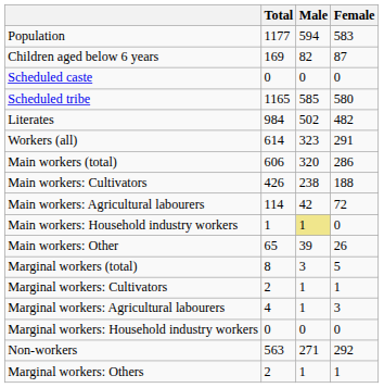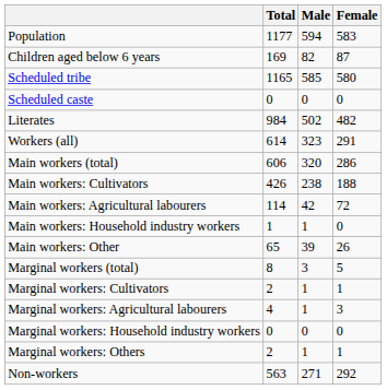 <table class="wikitable sortable">
 <tr>
 <th></th>
 <th>Total</th>
 <th>Male</th>
 <th>Female</th>
 </tr>
 <tr>
 <td>Population</td>
 <td>1177</td>
 <td>594</td>
 <td>583</td>
 </tr>
 <tr>
 <td>Children aged below 6 years</td>
 <td>169</td>
 <td>82</td>
 <td>87</td>
 </tr>
 <tr>
+<td><a href='#'>Scheduled tribe</a></td>
+<td>1165</td>
+<td>585</td>
+<td>580</td>
+</tr>
+<tr>
 <td><a href='#'>Scheduled caste</a></td>
 <td>0</td>
 <td>0</td>
 <td>0</td>
-</tr>
-<tr>
-<td><a href='#'>Scheduled tribe</a></td>
-<td>1165</td>
-<td>585</td>
-<td>580</td>
 </tr>
 <tr>
 <td>Literates</td>
 <td>984</td>
 <td>502</td>
 <td>482</td>
 </tr>
 <tr>
 <td>Workers (all)</td>
 <td>614</td>
 <td>323</td>
 <td>291</td>
 </tr>
 <tr>
 <td>Main workers (total)</td>
 <td>606</td>
 <td>320</td>
 <td>286</td>
 </tr>
 <tr>
 <td>Main workers: Cultivators</td>
 <td>426</td>
 <td>238</td>
 <td>188</td>
 </tr>
 <tr>
 <td>Main workers: Agricultural labourers</td>
 <td>114</td>
 <td>42</td>
 <td>72</td>
 </tr>
 <tr>
 <td>Main workers: Household industry workers</td>
 <td>1</td>
-<td style="background: khaki;">1</td>
+<td>1</td>
 <td>0</td>
 </tr>
 <tr>
 <td>Main workers: Other</td>
 <td>65</td>
 <td>39</td>
 <td>26</td>
 </tr>
 <tr>
 <td>Marginal workers (total)</td>
 <td>8</td>
 <td>3</td>
 <td>5</td>
 </tr>
 <tr>
 <td>Marginal workers: Cultivators</td>
 <td>2</td>
 <td>1</td>
 <td>1</td>
 </tr>
 <tr>
 <td>Marginal workers: Agricultural labourers</td>
 <td>4</td>
 <td>1</td>
 <td>3</td>
 </tr>
 <tr>
 <td>Marginal workers: Household industry workers</td>
 <td>0</td>
 <td>0</td>
 <td>0</td>
 </tr>
 <tr>
+<td>Marginal workers: Others</td>
+<td>2</td>
+<td>1</td>
+<td>1</td>
+</tr>
+<tr>
 <td>Non-workers</td>
 <td>563</td>
 <td>271</td>
 <td>292</td>
 </tr>
-<tr>
-<td>Marginal workers: Others</td>
-<td>2</td>
-<td>1</td>
-<td>1</td>
-</tr>
 </table>
